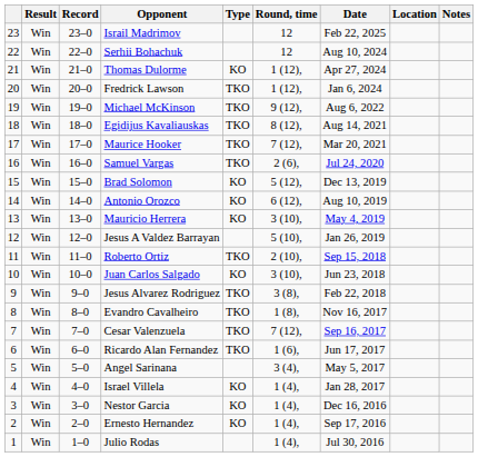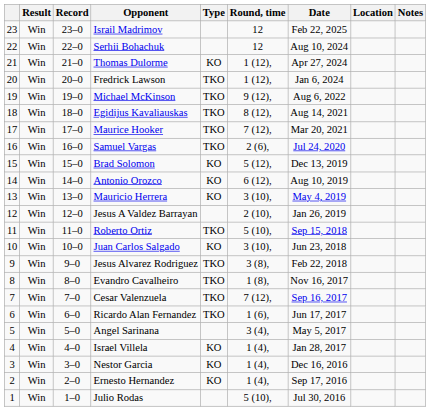 <table class=wikitable style=text-align:center>
 <tr>
 <th></th>
 <th>Result</th>
 <th>Record</th>
 <th>Opponent</th>
 <th>Type</th>
 <th>Round, time</th>
 <th>Date</th>
 <th>Location</th>
 <th>Notes</th>
 </tr>
 <tr>
 <td>23</td>
 <td>Win</td>
 <td>23–0</td>
 <td align=left><a href='#'>Israil Madrimov</a></td>
 <td></td>
 <td>12</td>
 <td>Feb 22, 2025</td>
 <td align=left></td>
 <td align=left></td>
 </tr>
 <tr>
 <td>22</td>
 <td>Win</td>
 <td>22–0</td>
 <td align=left><a href='#'>Serhii Bohachuk</a></td>
 <td></td>
 <td>12</td>
 <td>Aug 10, 2024</td>
 <td align=left></td>
 <td align=left></td>
 </tr>
 <tr>
 <td>21</td>
 <td>Win</td>
 <td>21–0</td>
 <td align=left><a href='#'>Thomas Dulorme</a></td>
 <td>KO</td>
 <td>1 (12), </td>
 <td>Apr 27, 2024</td>
 <td align=left></td>
 <td align=left></td>
 </tr>
 <tr>
 <td>20</td>
 <td>Win</td>
 <td>20–0</td>
 <td align=left>Fredrick Lawson</td>
 <td>TKO</td>
 <td>1 (12), </td>
 <td>Jan 6, 2024</td>
 <td align=left></td>
 <td align=left></td>
 </tr>
 <tr>
 <td>19</td>
 <td>Win</td>
 <td>19–0</td>
 <td align=left><a href='#'>Michael McKinson</a></td>
 <td>TKO</td>
 <td>9 (12), </td>
 <td>Aug 6, 2022</td>
 <td align=left></td>
 <td align=left></td>
 </tr>
 <tr>
 <td>18</td>
 <td>Win</td>
 <td>18–0</td>
 <td align=left><a href='#'>Egidijus Kavaliauskas</a></td>
 <td>TKO</td>
 <td>8 (12), </td>
 <td>Aug 14, 2021</td>
 <td align=left></td>
 <td align=left></td>
 </tr>
 <tr>
 <td>17</td>
 <td>Win</td>
 <td>17–0</td>
 <td align=left><a href='#'>Maurice Hooker</a></td>
 <td>TKO</td>
 <td>7 (12), </td>
 <td>Mar 20, 2021</td>
 <td align=left></td>
 <td align=left></td>
 </tr>
 <tr>
 <td>16</td>
 <td>Win</td>
 <td>16–0</td>
 <td align=left><a href='#'>Samuel Vargas</a></td>
 <td>TKO</td>
 <td>2 (6), </td>
 <td><a href='#'>Jul 24, 2020</a></td>
 <td align=left></td>
 <td align=left></td>
 </tr>
 <tr>
 <td>15</td>
 <td>Win</td>
 <td>15–0</td>
 <td align=left><a href='#'>Brad Solomon</a></td>
 <td>KO</td>
 <td>5 (12), </td>
 <td>Dec 13, 2019</td>
 <td align=left></td>
 <td align=left></td>
 </tr>
 <tr>
 <td>14</td>
 <td>Win</td>
 <td>14–0</td>
 <td align=left><a href='#'>Antonio Orozco</a></td>
 <td>KO</td>
 <td>6 (12), </td>
 <td>Aug 10, 2019</td>
 <td align=left></td>
 <td align=left></td>
 </tr>
 <tr>
 <td>13</td>
 <td>Win</td>
 <td>13–0</td>
 <td align=left><a href='#'>Mauricio Herrera</a></td>
 <td>KO</td>
 <td>3 (10), </td>
 <td><a href='#'>May 4, 2019</a></td>
 <td align=left></td>
 <td align=left></td>
 </tr>
 <tr>
 <td>12</td>
 <td>Win</td>
 <td>12–0</td>
 <td align=left>Jesus A Valdez Barrayan</td>
 <td></td>
-<td>5 (10), </td>
+<td>2 (10), </td>
 <td>Jan 26, 2019</td>
 <td align=left></td>
 <td align=left></td>
 </tr>
 <tr>
 <td>11</td>
 <td>Win</td>
 <td>11–0</td>
 <td align=left><a href='#'>Roberto Ortiz</a></td>
 <td>TKO</td>
-<td>2 (10), </td>
+<td>5 (10), </td>
 <td><a href='#'>Sep 15, 2018</a></td>
 <td align=left></td>
 <td align=left></td>
 </tr>
 <tr>
 <td>10</td>
 <td>Win</td>
 <td>10–0</td>
 <td align=left><a href='#'>Juan Carlos Salgado</a></td>
 <td>KO</td>
 <td>3 (10), </td>
 <td>Jun 23, 2018</td>
 <td align=left></td>
 <td align=left></td>
 </tr>
 <tr>
 <td>9</td>
 <td>Win</td>
 <td>9–0</td>
 <td align=left>Jesus Alvarez Rodriguez</td>
 <td>TKO</td>
 <td>3 (8), </td>
 <td>Feb 22, 2018</td>
 <td align=left></td>
 <td align=left></td>
 </tr>
 <tr>
 <td>8</td>
 <td>Win</td>
 <td>8–0</td>
 <td align=left>Evandro Cavalheiro</td>
 <td>TKO</td>
 <td>1 (8), </td>
 <td>Nov 16, 2017</td>
 <td align=left></td>
 <td align=left></td>
 </tr>
 <tr>
 <td>7</td>
 <td>Win</td>
 <td>7–0</td>
 <td align=left>Cesar Valenzuela</td>
 <td>TKO</td>
 <td>7 (12), </td>
 <td><a href='#'>Sep 16, 2017</a></td>
 <td align=left></td>
 <td align=left></td>
 </tr>
 <tr>
 <td>6</td>
 <td>Win</td>
 <td>6–0</td>
 <td align=left>Ricardo Alan Fernandez</td>
 <td>TKO</td>
 <td>1 (6), </td>
 <td>Jun 17, 2017</td>
 <td align=left></td>
 <td align=left></td>
 </tr>
 <tr>
 <td>5</td>
 <td>Win</td>
 <td>5–0</td>
 <td align=left>Angel Sarinana</td>
 <td></td>
 <td>3 (4), </td>
 <td>May 5, 2017</td>
 <td align=left></td>
 <td align=left></td>
 </tr>
 <tr>
 <td>4</td>
 <td>Win</td>
 <td>4–0</td>
 <td align=left>Israel Villela</td>
 <td>KO</td>
 <td>1 (4), </td>
 <td>Jan 28, 2017</td>
 <td align=left></td>
 <td align=left></td>
 </tr>
 <tr>
 <td>3</td>
 <td>Win</td>
 <td>3–0</td>
 <td align=left>Nestor Garcia</td>
 <td>KO</td>
 <td>1 (4), </td>
 <td>Dec 16, 2016</td>
 <td align=left></td>
 <td align=left></td>
 </tr>
 <tr>
 <td>2</td>
 <td>Win</td>
 <td>2–0</td>
 <td align=left>Ernesto Hernandez</td>
 <td>KO</td>
 <td>1 (4), </td>
 <td>Sep 17, 2016</td>
 <td align=left></td>
 <td align=left></td>
 </tr>
 <tr>
 <td>1</td>
 <td>Win</td>
 <td>1–0</td>
 <td align=left>Julio Rodas</td>
 <td></td>
-<td>1 (4), </td>
+<td>5 (10), </td>
 <td>Jul 30, 2016</td>
 <td align=left></td>
 <td align=left></td>
 </tr>
 </table>
